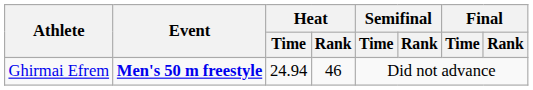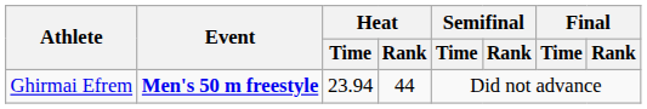 <table class=wikitable style="font-size:90%">
 <tr>
 <th rowspan="2">Athlete</th>
 <th rowspan="2">Event</th>
 <th colspan="2">Heat</th>
 <th colspan="2">Semifinal</th>
 <th colspan="2">Final</th>
 </tr>
 <tr style="font-size:95%">
 <th>Time</th>
 <th>Rank</th>
 <th>Time</th>
 <th>Rank</th>
 <th>Time</th>
 <th>Rank</th>
 </tr>
 <tr align=center>
 <td align=left><a href='#'>Ghirmai Efrem</a></td>
 <td align=left><strong><a href='#'>Men's 50 m freestyle</a></strong></td>
-<td>24.94</td>
-<td>46</td>
+<td>23.94</td>
+<td>44</td>
 <td colspan="4">Did not advance</td>
 </tr>
 </table>
